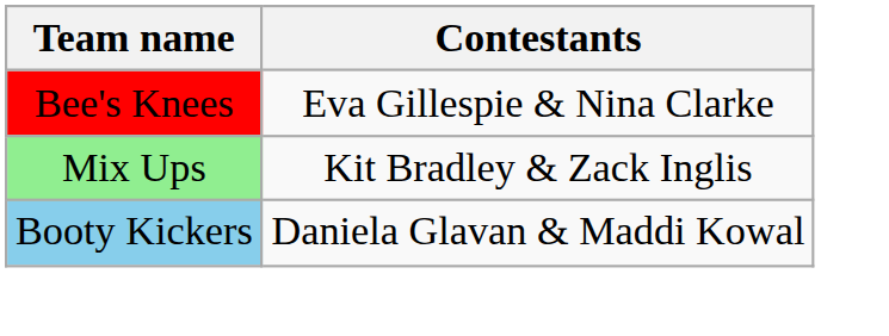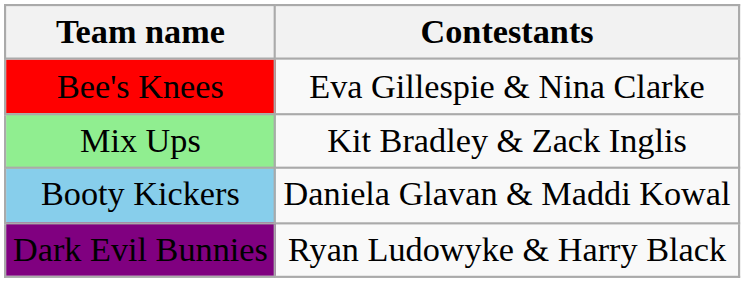 <table class="wikitable" style="text-align:center">
 <tr valign="top">
 <th>Team name</th>
 <th>Contestants</th>
 </tr>
 <tr>
 <td bgcolor="red">Bee's Knees</td>
 <td>Eva Gillespie & Nina Clarke</td>
 </tr>
 <tr>
 <td bgcolor="lightgreen">Mix Ups</td>
 <td>Kit Bradley & Zack Inglis</td>
 </tr>
 <tr>
 <td bgcolor="skyblue">Booty Kickers</td>
 <td>Daniela Glavan & Maddi Kowal</td>
 </tr>
+<tr>
+<td bgcolor="purple">Dark Evil Bunnies</td>
+<td>Ryan Ludowyke & Harry Black</td>
+</tr>
 </table>
